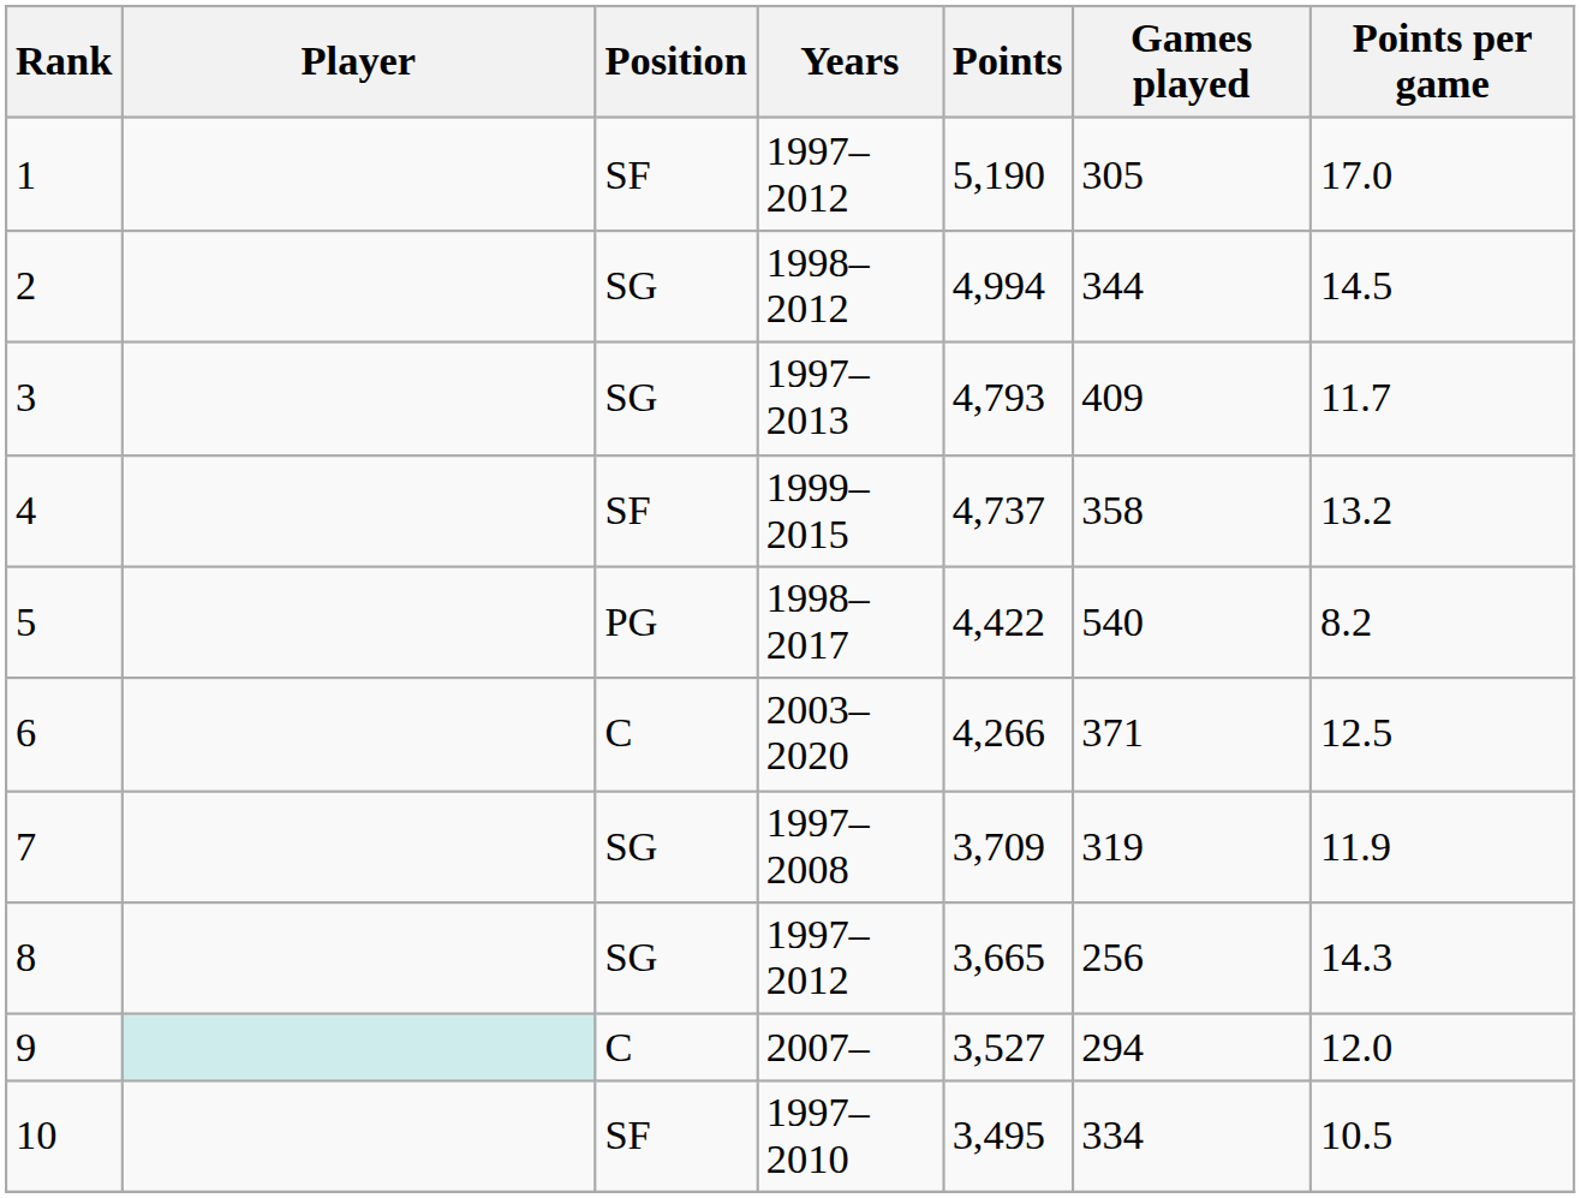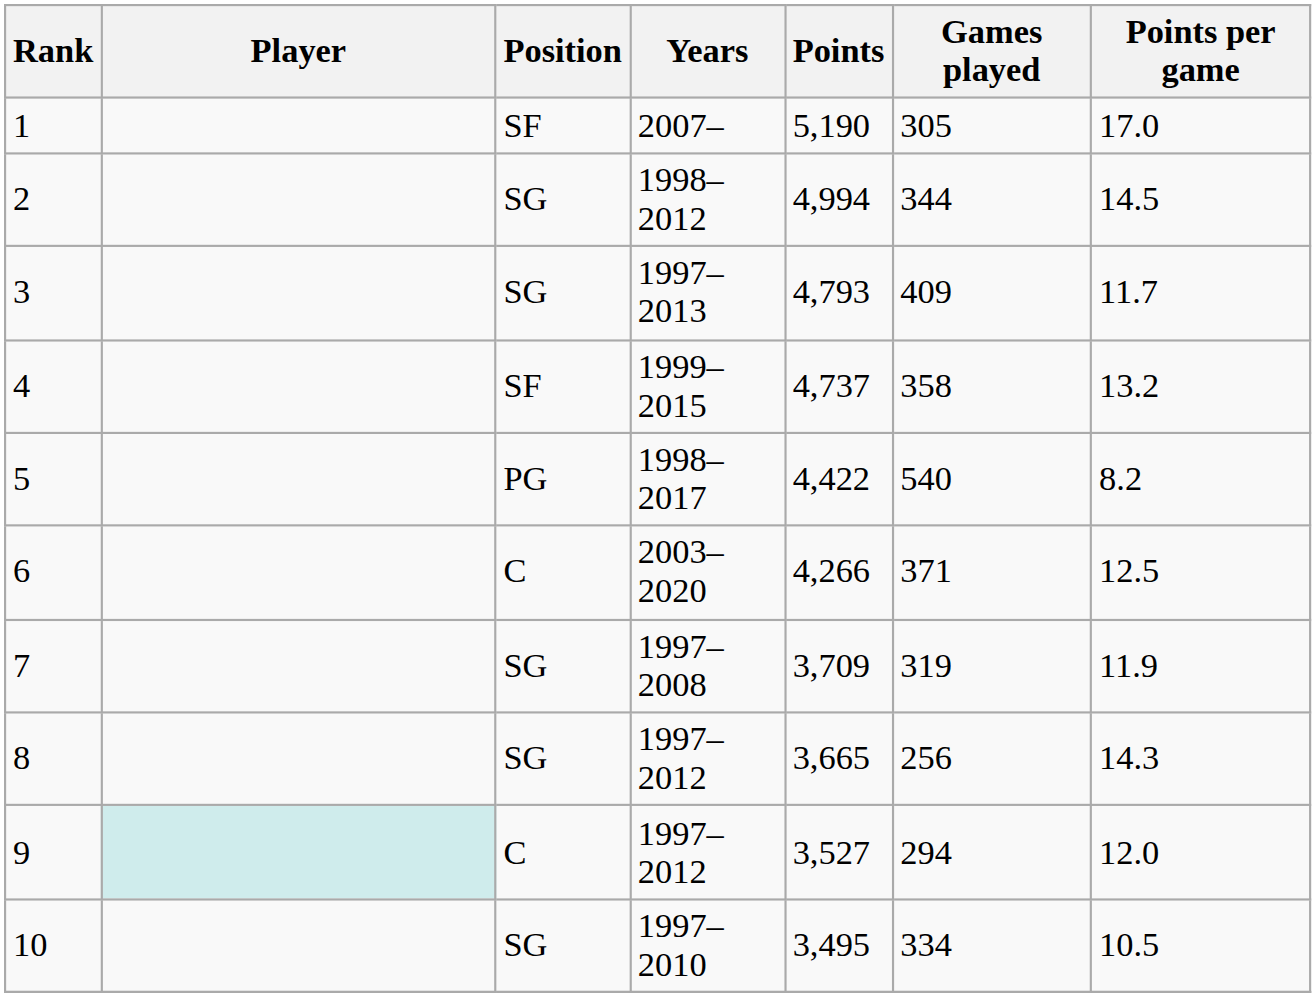 <table class="wikitable sortable">
 <tr>
 <th>Rank</th>
 <th style="width: 11em">Player</th>
 <th>Position</th>
 <th>Years</th>
 <th>Points</th>
 <th>Games played</th>
 <th>Points per game</th>
 </tr>
 <tr>
 <td>1</td>
 <td></td>
 <td>SF</td>
-<td>1997–2012</td>
+<td>2007–</td>
 <td>5,190</td>
 <td>305</td>
 <td>17.0</td>
 </tr>
 <tr>
 <td>2</td>
 <td></td>
 <td>SG</td>
 <td>1998–2012</td>
 <td>4,994</td>
 <td>344</td>
 <td>14.5</td>
 </tr>
 <tr>
 <td>3</td>
 <td></td>
 <td>SG</td>
 <td>1997–2013</td>
 <td>4,793</td>
 <td>409</td>
 <td>11.7</td>
 </tr>
 <tr>
 <td>4</td>
 <td></td>
 <td>SF</td>
 <td>1999–2015</td>
 <td>4,737</td>
 <td>358</td>
 <td>13.2</td>
 </tr>
 <tr>
 <td>5</td>
 <td></td>
 <td>PG</td>
 <td>1998–2017</td>
 <td>4,422</td>
 <td>540</td>
 <td>8.2</td>
 </tr>
 <tr>
 <td>6</td>
 <td></td>
 <td>C</td>
 <td>2003–2020</td>
 <td>4,266</td>
 <td>371</td>
 <td>12.5</td>
 </tr>
 <tr>
 <td>7</td>
 <td></td>
 <td>SG</td>
 <td>1997–2008</td>
 <td>3,709</td>
 <td>319</td>
 <td>11.9</td>
 </tr>
 <tr>
 <td>8</td>
 <td></td>
 <td>SG</td>
 <td>1997–2012</td>
 <td>3,665</td>
 <td>256</td>
 <td>14.3</td>
 </tr>
 <tr>
 <td>9</td>
 <td bgcolor="#CFECEC"></td>
 <td>C</td>
-<td>2007–</td>
+<td>1997–2012</td>
 <td>3,527</td>
 <td>294</td>
 <td>12.0</td>
 </tr>
 <tr>
 <td>10</td>
 <td></td>
-<td>SF</td>
+<td>SG</td>
 <td>1997–2010</td>
 <td>3,495</td>
 <td>334</td>
 <td>10.5</td>
 </tr>
 <tr>
 </tr>
 </table>
